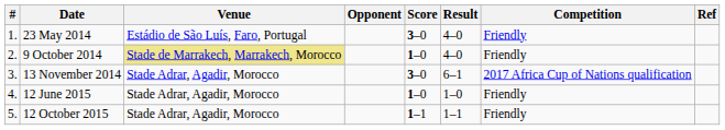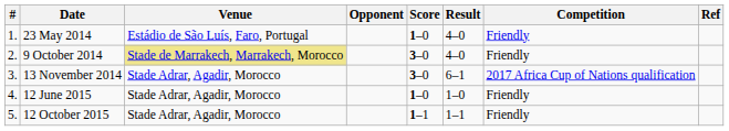 <table class="wikitable">
 <tr>
 <th>#</th>
 <th>Date</th>
 <th>Venue</th>
 <th>Opponent</th>
 <th>Score</th>
 <th>Result</th>
 <th>Competition</th>
 <th>Ref</th>
 </tr>
 <tr>
 <td>1.</td>
 <td>23 May 2014</td>
 <td><a href='#'>Estádio de São Luís</a>, <a href='#'>Faro</a>, Portugal</td>
 <td></td>
-<td><strong>3</strong>–0</td>
+<td><strong>1</strong>–0</td>
 <td>4–0</td>
 <td><a href='#'>Friendly</a></td>
 <td></td>
 </tr>
 <tr>
 <td>2.</td>
 <td>9 October 2014</td>
 <td style="background: khaki;"><a href='#'>Stade de Marrakech</a>, <a href='#'>Marrakech</a>, Morocco</td>
 <td></td>
-<td><strong>1</strong>–0</td>
+<td><strong>3</strong>–0</td>
 <td>4–0</td>
 <td>Friendly</td>
 <td></td>
 </tr>
 <tr>
 <td>3.</td>
 <td>13 November 2014</td>
 <td><a href='#'>Stade Adrar</a>, <a href='#'>Agadir</a>, Morocco</td>
 <td></td>
 <td><strong>3</strong>–0</td>
 <td>6–1</td>
 <td><a href='#'>2017 Africa Cup of Nations qualification</a></td>
 <td></td>
 </tr>
 <tr>
 <td>4.</td>
 <td>12 June 2015</td>
 <td>Stade Adrar, Agadir, Morocco</td>
 <td></td>
 <td><strong>1</strong>–0</td>
 <td>1–0</td>
 <td>Friendly</td>
 <td></td>
 </tr>
 <tr>
 <td>5.</td>
 <td>12 October 2015</td>
 <td>Stade Adrar, Agadir, Morocco</td>
 <td></td>
 <td><strong>1</strong>–1</td>
 <td>1–1</td>
 <td>Friendly</td>
 <td></td>
 </tr>
 </table>
